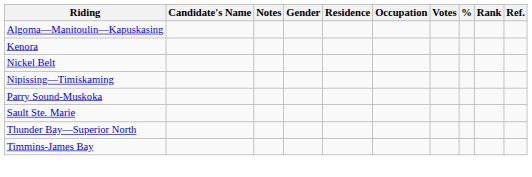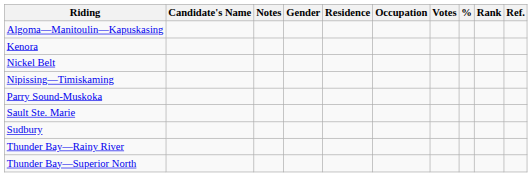 <table class="wikitable sortable">
 <tr>
 <th>Riding</th>
 <th>Candidate's Name</th>
 <th>Notes</th>
 <th>Gender</th>
 <th>Residence</th>
 <th>Occupation</th>
 <th>Votes</th>
 <th>%</th>
 <th>Rank</th>
 <th>Ref.</th>
 </tr>
 <tr>
 <td><a href='#'>Algoma—Manitoulin—Kapuskasing</a></td>
 <td></td>
 <td></td>
 <td></td>
 <td></td>
 <td></td>
 <td></td>
 <td></td>
 <td></td>
 <td></td>
 </tr>
 <tr>
 <td><a href='#'>Kenora</a></td>
 <td></td>
 <td></td>
 <td></td>
 <td></td>
 <td></td>
 <td></td>
 <td></td>
 <td></td>
 <td></td>
 </tr>
 <tr>
 <td><a href='#'>Nickel Belt</a></td>
 <td></td>
 <td></td>
 <td></td>
 <td></td>
 <td></td>
 <td></td>
 <td></td>
 <td></td>
 <td></td>
 </tr>
 <tr>
 <td><a href='#'>Nipissing—Timiskaming</a></td>
 <td></td>
 <td></td>
 <td></td>
 <td></td>
 <td></td>
 <td></td>
 <td></td>
 <td></td>
 <td></td>
 </tr>
 <tr>
 <td><a href='#'>Parry Sound-Muskoka</a></td>
 <td></td>
 <td></td>
 <td></td>
 <td></td>
 <td></td>
 <td></td>
 <td></td>
 <td></td>
 <td></td>
 </tr>
 <tr>
 <td><a href='#'>Sault Ste. Marie</a></td>
 <td></td>
 <td></td>
 <td></td>
 <td></td>
 <td></td>
 <td></td>
 <td></td>
 <td></td>
 <td></td>
 </tr>
 <tr>
+<td><a href='#'>Sudbury</a></td>
+<td></td>
+<td></td>
+<td></td>
+<td></td>
+<td></td>
+<td></td>
+<td></td>
+<td></td>
+<td></td>
+</tr>
+<tr>
+<td><a href='#'>Thunder Bay—Rainy River</a></td>
+<td></td>
+<td></td>
+<td></td>
+<td></td>
+<td></td>
+<td></td>
+<td></td>
+<td></td>
+<td></td>
+</tr>
+<tr>
 <td><a href='#'>Thunder Bay—Superior North</a></td>
 <td></td>
 <td></td>
 <td></td>
 <td></td>
 <td></td>
 <td></td>
 <td></td>
 <td></td>
 <td></td>
 </tr>
-<tr>
-<td><a href='#'>Timmins-James Bay</a></td>
-<td></td>
-<td></td>
-<td></td>
-<td></td>
-<td></td>
-<td></td>
-<td></td>
-<td></td>
-<td></td>
-</tr>
 </table>
